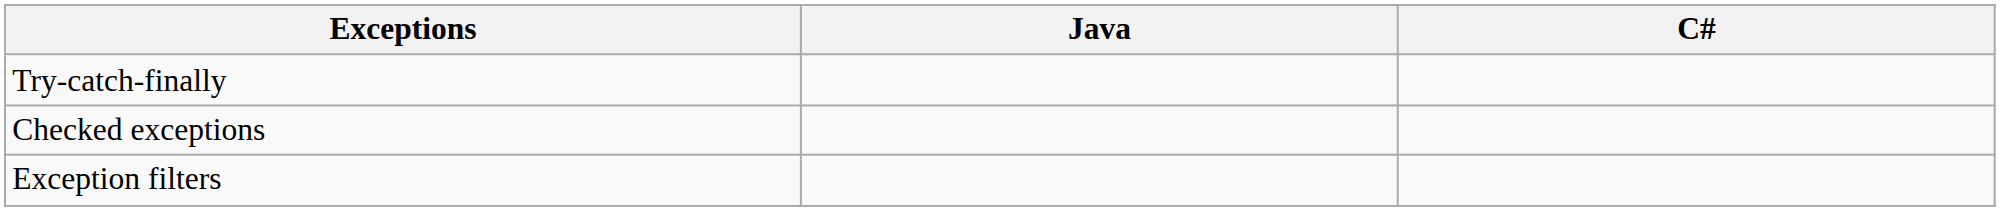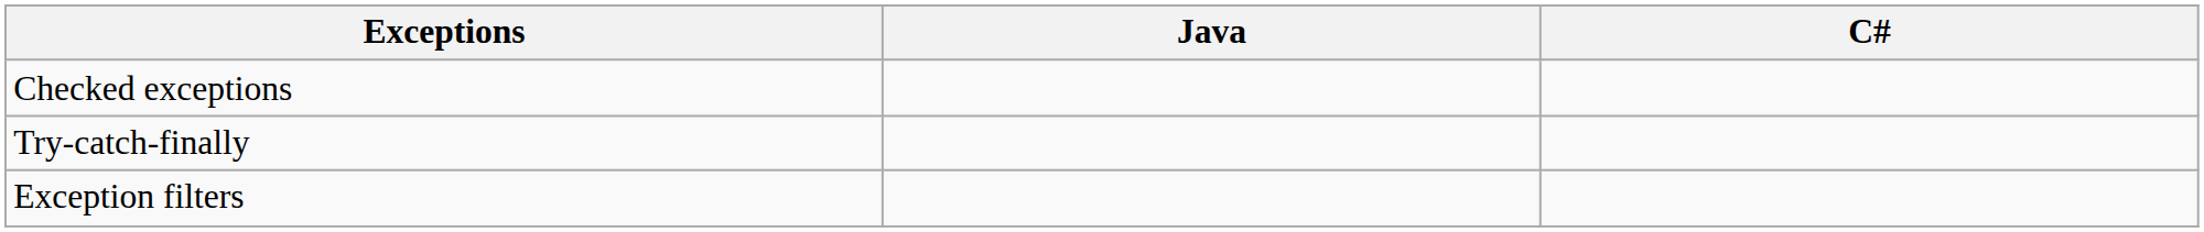 <table class="wikitable" style="width:80%;">
 <tr>
 <th style="width:40%;">Exceptions</th>
 <th style="width:30%;">Java</th>
 <th style="width:30%;">C#</th>
 </tr>
 <tr>
-<td>Try-catch-finally</td>
+<td>Checked exceptions</td>
 <td></td>
 <td></td>
 </tr>
 <tr>
-<td>Checked exceptions</td>
+<td>Try-catch-finally</td>
 <td></td>
 <td></td>
 </tr>
 <tr>
 <td>Exception filters</td>
 <td></td>
 <td></td>
 </tr>
 </table>
